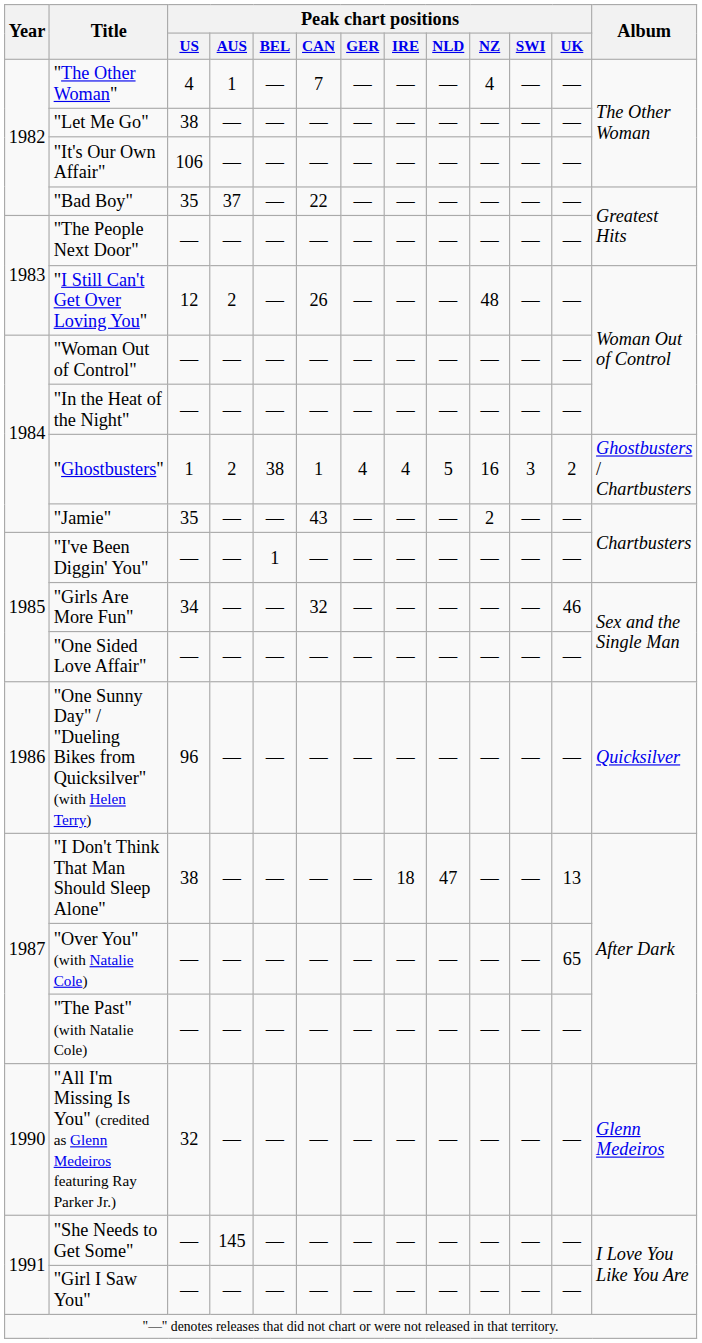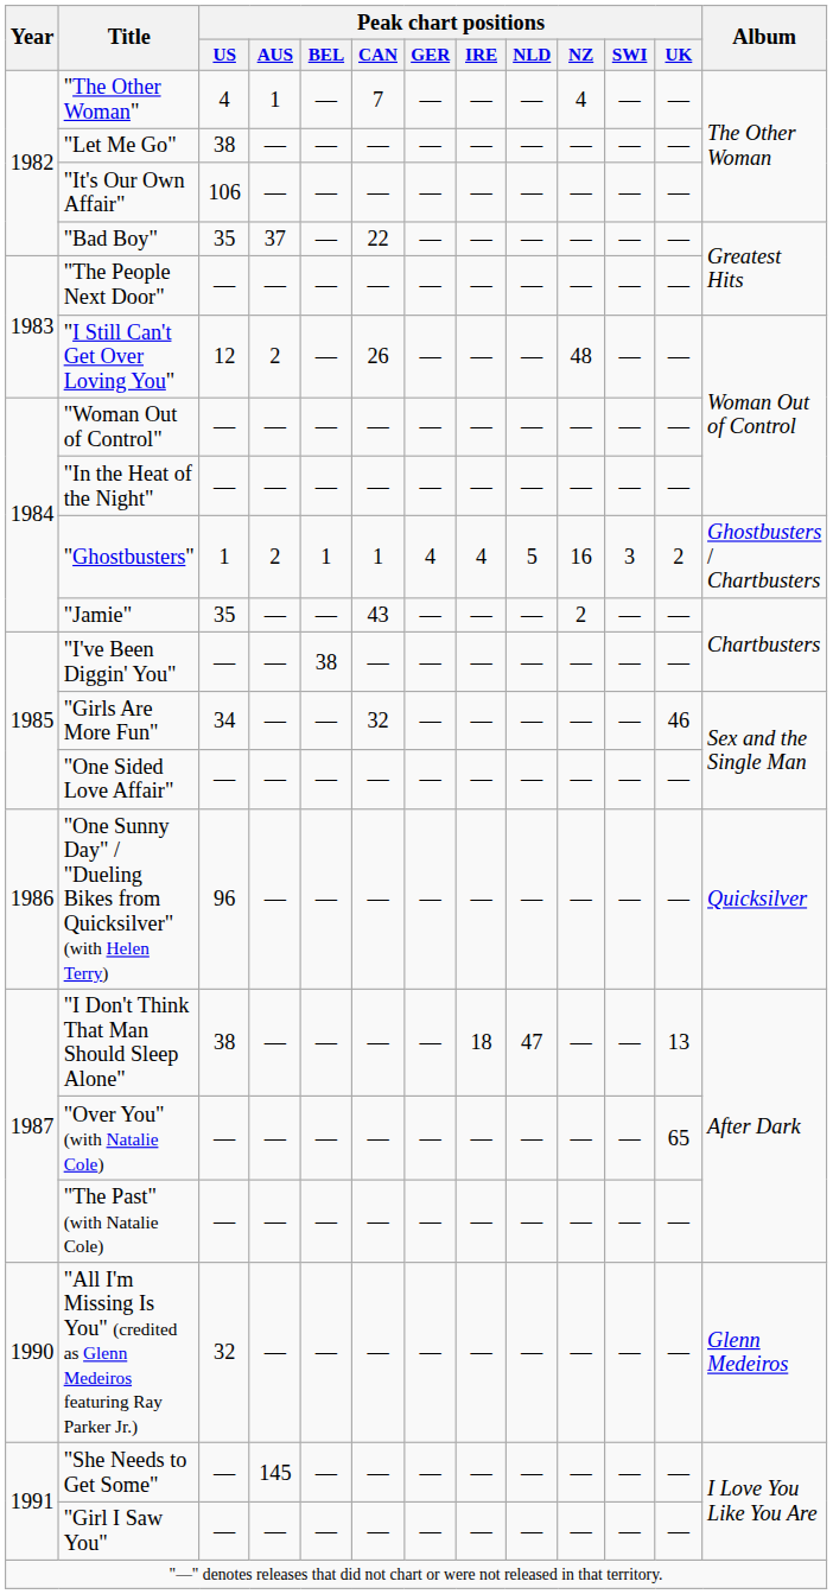 <table class="wikitable" style="text-align:center;">
 <tr>
 <th rowspan="2">Year</th>
 <th rowspan="2">Title</th>
 <th colspan="10">Peak chart positions</th>
 <th rowspan="2">Album</th>
 </tr>
 <tr style="font-size:smaller;">
 <th width="35"><a href='#'>US</a><br></th>
 <th width="35"><a href='#'>AUS</a><br></th>
 <th width="35"><a href='#'>BEL</a><br></th>
 <th width="35"><a href='#'>CAN</a><br></th>
 <th width="35"><a href='#'>GER</a><br></th>
 <th width="35"><a href='#'>IRE</a><br></th>
 <th width="35"><a href='#'>NLD</a><br></th>
 <th width="35"><a href='#'>NZ</a><br></th>
 <th width="35"><a href='#'>SWI</a><br></th>
 <th width="35"><a href='#'>UK</a><br></th>
 </tr>
 <tr>
 <td rowspan="4">1982</td>
 <td style="text-align:left;">"<a href='#'>The Other Woman</a>"</td>
 <td>4</td>
 <td>1</td>
 <td>—</td>
 <td>7</td>
 <td>—</td>
 <td>—</td>
 <td>—</td>
 <td>4</td>
 <td>—</td>
 <td>—</td>
 <td style="text-align:left;" rowspan="3"><em>The Other Woman</em></td>
 </tr>
 <tr>
 <td style="text-align:left;">"Let Me Go"</td>
 <td>38</td>
 <td>—</td>
 <td>—</td>
 <td>—</td>
 <td>—</td>
 <td>—</td>
 <td>—</td>
 <td>—</td>
 <td>—</td>
 <td>—</td>
 </tr>
 <tr>
 <td style="text-align:left;">"It's Our Own Affair"</td>
 <td>106</td>
 <td>—</td>
 <td>—</td>
 <td>—</td>
 <td>—</td>
 <td>—</td>
 <td>—</td>
 <td>—</td>
 <td>—</td>
 <td>—</td>
 </tr>
 <tr>
 <td style="text-align:left;">"Bad Boy"</td>
 <td>35</td>
 <td>37</td>
 <td>—</td>
 <td>22</td>
 <td>—</td>
 <td>—</td>
 <td>—</td>
 <td>—</td>
 <td>—</td>
 <td>—</td>
 <td style="text-align:left;" rowspan="2"><em>Greatest Hits</em></td>
 </tr>
 <tr>
 <td rowspan="2">1983</td>
 <td style="text-align:left;">"The People Next Door"</td>
 <td>—</td>
 <td>—</td>
 <td>—</td>
 <td>—</td>
 <td>—</td>
 <td>—</td>
 <td>—</td>
 <td>—</td>
 <td>—</td>
 <td>—</td>
 </tr>
 <tr>
 <td style="text-align:left;">"<a href='#'>I Still Can't Get Over Loving You</a>"</td>
 <td>12</td>
 <td>2</td>
 <td>—</td>
 <td>26</td>
 <td>—</td>
 <td>—</td>
 <td>—</td>
 <td>48</td>
 <td>—</td>
 <td>—</td>
 <td style="text-align:left;" rowspan="3"><em>Woman Out of Control</em></td>
 </tr>
 <tr>
 <td rowspan="4">1984</td>
 <td style="text-align:left;">"Woman Out of Control"</td>
 <td>—</td>
 <td>—</td>
 <td>—</td>
 <td>—</td>
 <td>—</td>
 <td>—</td>
 <td>—</td>
 <td>—</td>
 <td>—</td>
 <td>—</td>
 </tr>
 <tr>
 <td style="text-align:left;">"In the Heat of the Night"</td>
 <td>—</td>
 <td>—</td>
 <td>—</td>
 <td>—</td>
 <td>—</td>
 <td>—</td>
 <td>—</td>
 <td>—</td>
 <td>—</td>
 <td>—</td>
 </tr>
 <tr>
 <td style="text-align:left;">"<a href='#'>Ghostbusters</a>"</td>
 <td>1</td>
 <td>2</td>
-<td>38</td>
+<td>1</td>
 <td>1</td>
 <td>4</td>
 <td>4</td>
 <td>5</td>
 <td>16</td>
 <td>3</td>
 <td>2</td>
 <td style="text-align:left;"><em><a href='#'>Ghostbusters</a></em> / <em>Chartbusters</em></td>
 </tr>
 <tr>
 <td style="text-align:left;">"Jamie"</td>
 <td>35</td>
 <td>—</td>
 <td>—</td>
 <td>43</td>
 <td>—</td>
 <td>—</td>
 <td>—</td>
 <td>2</td>
 <td>—</td>
 <td>—</td>
 <td style="text-align:left;" rowspan="2"><em>Chartbusters</em></td>
 </tr>
 <tr>
 <td rowspan="3">1985</td>
 <td style="text-align:left;">"I've Been Diggin' You"</td>
 <td>—</td>
 <td>—</td>
-<td>1</td>
+<td>38</td>
 <td>—</td>
 <td>—</td>
 <td>—</td>
 <td>—</td>
 <td>—</td>
 <td>—</td>
 <td>—</td>
 </tr>
 <tr>
 <td style="text-align:left;">"Girls Are More Fun"</td>
 <td>34</td>
 <td>—</td>
 <td>—</td>
 <td>32</td>
 <td>—</td>
 <td>—</td>
 <td>—</td>
 <td>—</td>
 <td>—</td>
 <td>46</td>
 <td style="text-align:left;" rowspan="2"><em>Sex and the Single Man</em></td>
 </tr>
 <tr>
 <td style="text-align:left;">"One Sided Love Affair"</td>
 <td>—</td>
 <td>—</td>
 <td>—</td>
 <td>—</td>
 <td>—</td>
 <td>—</td>
 <td>—</td>
 <td>—</td>
 <td>—</td>
 <td>—</td>
 </tr>
 <tr>
 <td>1986</td>
 <td style="text-align:left;">"One Sunny Day" / "Dueling Bikes from Quicksilver" <small>(with <a href='#'>Helen Terry</a>)</small></td>
 <td>96</td>
 <td>—</td>
 <td>—</td>
 <td>—</td>
 <td>—</td>
 <td>—</td>
 <td>—</td>
 <td>—</td>
 <td>—</td>
 <td>—</td>
 <td style="text-align:left;"><em><a href='#'>Quicksilver</a></em></td>
 </tr>
 <tr>
 <td rowspan="3">1987</td>
 <td style="text-align:left;">"I Don't Think That Man Should Sleep Alone"</td>
 <td>38</td>
 <td>—</td>
 <td>—</td>
 <td>—</td>
 <td>—</td>
 <td>18</td>
 <td>47</td>
 <td>—</td>
 <td>—</td>
 <td>13</td>
 <td style="text-align:left;" rowspan="3"><em>After Dark</em></td>
 </tr>
 <tr>
 <td style="text-align:left;">"Over You" <small>(with <a href='#'>Natalie Cole</a>)</small></td>
 <td>—</td>
 <td>—</td>
 <td>—</td>
 <td>—</td>
 <td>—</td>
 <td>—</td>
 <td>—</td>
 <td>—</td>
 <td>—</td>
 <td>65</td>
 </tr>
 <tr>
 <td style="text-align:left;">"The Past" <small>(with Natalie Cole)</small></td>
 <td>—</td>
 <td>—</td>
 <td>—</td>
 <td>—</td>
 <td>—</td>
 <td>—</td>
 <td>—</td>
 <td>—</td>
 <td>—</td>
 <td>—</td>
 </tr>
 <tr>
 <td>1990</td>
 <td style="text-align:left;">"All I'm Missing Is You" <small>(credited as <a href='#'>Glenn Medeiros</a> featuring Ray Parker Jr.)</small></td>
 <td>32</td>
 <td>—</td>
 <td>—</td>
 <td>—</td>
 <td>—</td>
 <td>—</td>
 <td>—</td>
 <td>—</td>
 <td>—</td>
 <td>—</td>
 <td style="text-align:left;"><em><a href='#'>Glenn Medeiros</a></em></td>
 </tr>
 <tr>
 <td rowspan="2">1991</td>
 <td style="text-align:left;">"She Needs to Get Some"</td>
 <td>—</td>
 <td>145</td>
 <td>—</td>
 <td>—</td>
 <td>—</td>
 <td>—</td>
 <td>—</td>
 <td>—</td>
 <td>—</td>
 <td>—</td>
 <td style="text-align:left;" rowspan="2"><em>I Love You Like You Are</em></td>
 </tr>
 <tr>
 <td style="text-align:left;">"Girl I Saw You"</td>
 <td>—</td>
 <td>—</td>
 <td>—</td>
 <td>—</td>
 <td>—</td>
 <td>—</td>
 <td>—</td>
 <td>—</td>
 <td>—</td>
 <td>—</td>
 </tr>
 <tr>
 <td colspan="18" style="text-align:center; font-size:9pt;">"—" denotes releases that did not chart or were not released in that territory.</td>
 </tr>
 </table>
